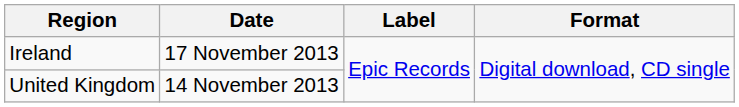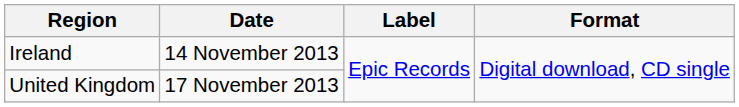 <table class="wikitable">
 <tr>
 <th>Region</th>
 <th>Date</th>
 <th>Label</th>
 <th>Format</th>
 </tr>
 <tr>
 <td>Ireland</td>
-<td>17 November 2013</td>
+<td>14 November 2013</td>
 <td rowspan="2"><a href='#'>Epic Records</a></td>
 <td rowspan="2"><a href='#'>Digital download</a>, <a href='#'>CD single</a></td>
 </tr>
 <tr>
 <td>United Kingdom</td>
-<td>14 November 2013</td>
+<td>17 November 2013</td>
 </tr>
 </table>
